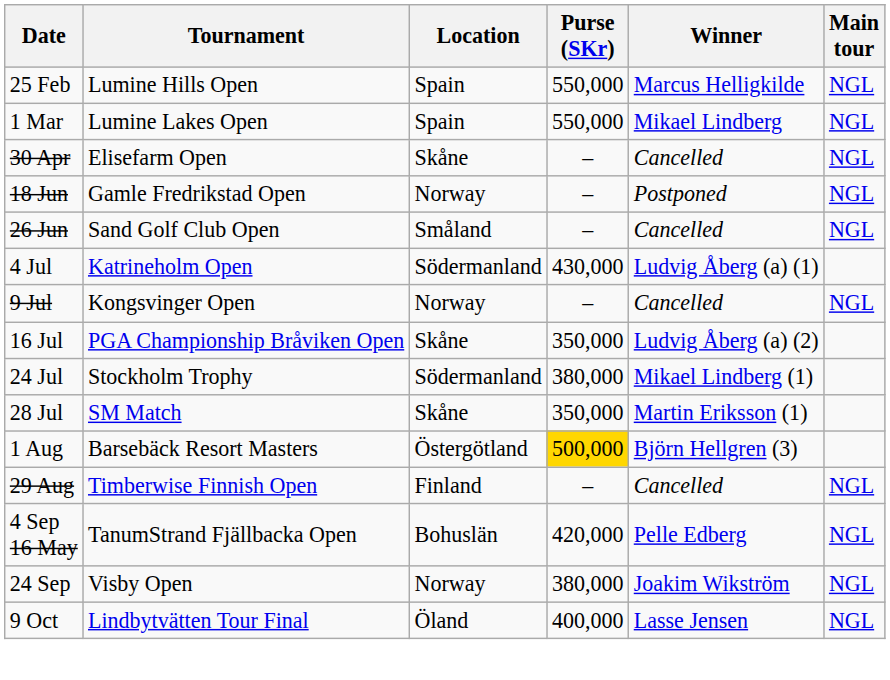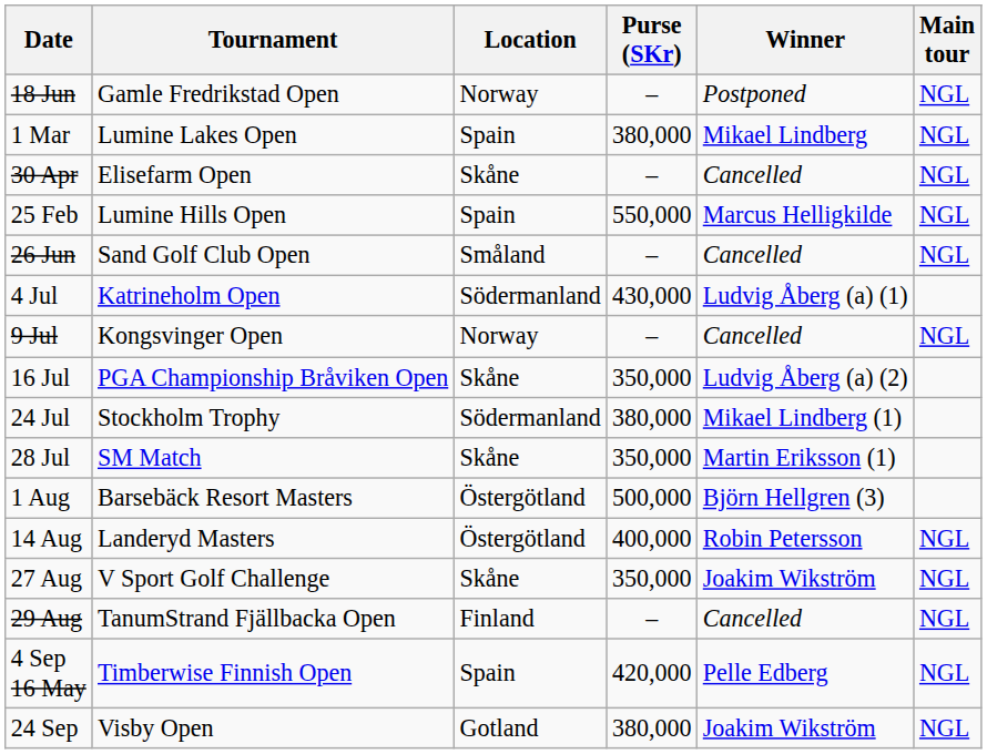 <table class="wikitable" style="font-size:95%;">
 <tr>
 <th>Date</th>
 <th>Tournament</th>
 <th>Location</th>
 <th>Purse<br>(<a href='#'>SKr</a>)</th>
 <th>Winner</th>
 <th>Main<br>tour</th>
 </tr>
 <tr>
-<td>25 Feb</td>
-<td>Lumine Hills Open</td>
-<td>Spain</td>
-<td align=right>550,000</td>
-<td> <a href='#'>Marcus Helligkilde</a></td>
+<td><s>18 Jun</s></td>
+<td>Gamle Fredrikstad Open</td>
+<td>Norway</td>
+<td align=center>–</td>
+<td><em>Postponed</em></td>
 <td><a href='#'>NGL</a></td>
 </tr>
 <tr>
 <td>1 Mar</td>
 <td>Lumine Lakes Open</td>
 <td>Spain</td>
-<td align=right>550,000</td>
+<td align=right>380,000</td>
 <td> <a href='#'>Mikael Lindberg</a></td>
 <td><a href='#'>NGL</a></td>
 </tr>
 <tr>
 <td><s>30 Apr</s></td>
 <td>Elisefarm Open</td>
 <td>Skåne</td>
 <td align=center>–</td>
 <td><em>Cancelled</em></td>
 <td><a href='#'>NGL</a></td>
 </tr>
 <tr>
-<td><s>18 Jun</s></td>
-<td>Gamle Fredrikstad Open</td>
-<td>Norway</td>
-<td align=center>–</td>
-<td><em>Postponed</em></td>
+<td>25 Feb</td>
+<td>Lumine Hills Open</td>
+<td>Spain</td>
+<td align=right>550,000</td>
+<td> <a href='#'>Marcus Helligkilde</a></td>
 <td><a href='#'>NGL</a></td>
 </tr>
 <tr>
 <td><s>26 Jun</s></td>
 <td>Sand Golf Club Open</td>
 <td>Småland</td>
 <td align=center>–</td>
 <td><em>Cancelled</em></td>
 <td><a href='#'>NGL</a></td>
 </tr>
 <tr>
 <td>4 Jul</td>
 <td><a href='#'>Katrineholm Open</a></td>
 <td>Södermanland</td>
 <td align=right>430,000</td>
 <td> <a href='#'>Ludvig Åberg</a> (a) (1)</td>
 <td></td>
 </tr>
 <tr>
 <td><s>9 Jul</s></td>
 <td>Kongsvinger Open</td>
 <td>Norway</td>
 <td align=center>–</td>
 <td><em>Cancelled</em></td>
 <td><a href='#'>NGL</a></td>
 </tr>
 <tr>
 <td>16 Jul</td>
 <td><a href='#'>PGA Championship Bråviken Open</a></td>
 <td>Skåne</td>
 <td align=right>350,000</td>
 <td> <a href='#'>Ludvig Åberg</a> (a) (2)</td>
 <td></td>
 </tr>
 <tr>
 <td>24 Jul</td>
 <td>Stockholm Trophy</td>
 <td>Södermanland</td>
 <td align=right>380,000</td>
 <td> <a href='#'>Mikael Lindberg</a> (1)</td>
 <td></td>
 </tr>
 <tr>
 <td>28 Jul</td>
 <td><a href='#'>SM Match</a></td>
 <td>Skåne</td>
 <td align=right>350,000</td>
 <td> <a href='#'>Martin Eriksson</a> (1)</td>
 <td></td>
 </tr>
 <tr>
 <td>1 Aug</td>
 <td>Barsebäck Resort Masters</td>
 <td>Östergötland</td>
-<td align=right style="background: gold;">500,000</td>
+<td align=right>500,000</td>
 <td> <a href='#'>Björn Hellgren</a> (3)</td>
 <td></td>
 </tr>
 <tr>
+<td>14 Aug</td>
+<td>Landeryd Masters</td>
+<td>Östergötland</td>
+<td align=right>400,000</td>
+<td> <a href='#'>Robin Petersson</a></td>
+<td><a href='#'>NGL</a></td>
+</tr>
+<tr>
+<td>27 Aug</td>
+<td>V Sport Golf Challenge</td>
+<td>Skåne</td>
+<td align=right>350,000</td>
+<td> <a href='#'>Joakim Wikström</a></td>
+<td><a href='#'>NGL</a></td>
+</tr>
+<tr>
 <td><s>29 Aug</s></td>
-<td><a href='#'>Timberwise Finnish Open</a></td>
+<td>TanumStrand Fjällbacka Open</td>
 <td>Finland</td>
 <td align=center>–</td>
 <td><em>Cancelled</em></td>
 <td><a href='#'>NGL</a></td>
 </tr>
 <tr>
 <td>4 Sep<br><s>16 May</s></td>
-<td>TanumStrand Fjällbacka Open</td>
-<td>Bohuslän</td>
+<td><a href='#'>Timberwise Finnish Open</a></td>
+<td>Spain</td>
 <td align=right>420,000</td>
 <td> <a href='#'>Pelle Edberg</a></td>
 <td><a href='#'>NGL</a></td>
 </tr>
 <tr>
 <td>24 Sep</td>
 <td>Visby Open</td>
-<td>Norway</td>
+<td>Gotland</td>
 <td align=right>380,000</td>
 <td> <a href='#'>Joakim Wikström</a></td>
 <td><a href='#'>NGL</a></td>
 </tr>
-<tr>
-<td>9 Oct</td>
-<td><a href='#'>Lindbytvätten Tour Final</a></td>
-<td>Öland</td>
-<td align=right>400,000</td>
-<td> <a href='#'>Lasse Jensen</a></td>
-<td><a href='#'>NGL</a></td>
-</tr>
 </table>
